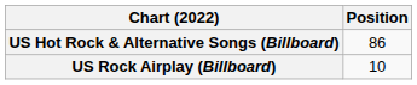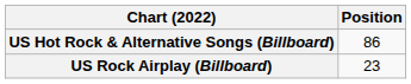 <table class="wikitable sortable plainrowheaders" style="text-align:center">
 <tr>
 <th scope="col">Chart (2022)</th>
 <th scope="col">Position</th>
 </tr>
 <tr>
 <th scope="row">US Hot Rock & Alternative Songs (<em>Billboard</em>)</th>
 <td>86</td>
 </tr>
 <tr>
 <th scope="row">US Rock Airplay (<em>Billboard</em>)</th>
-<td>10</td>
+<td>23</td>
 </tr>
 </table>
